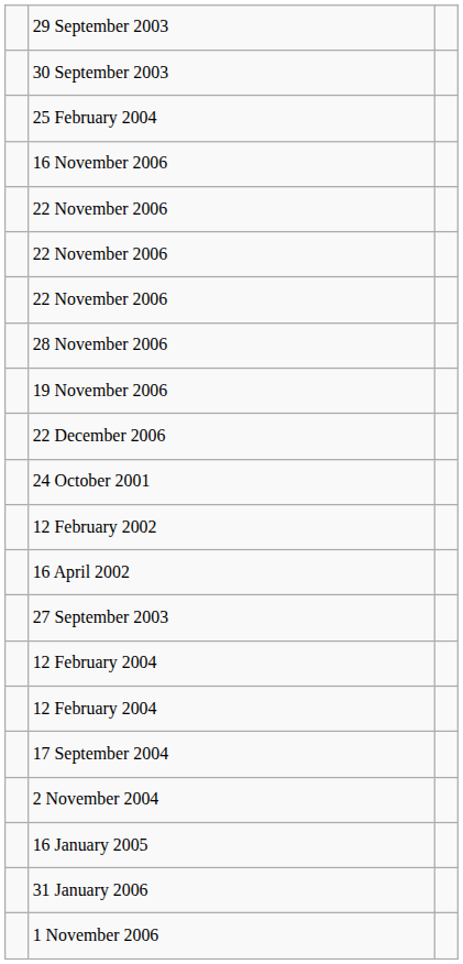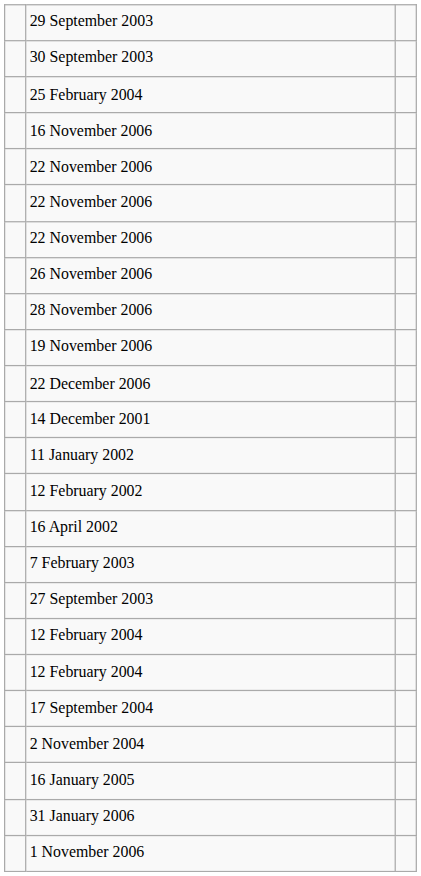 <table class="wikitable" style="font-size: 80%; float: left; width: 26em; margin-right: 1em; height: 700px">
 <tr>
 <td></td>
 <td>29 September 2003</td>
 <td></td>
 </tr>
 <tr>
 <td></td>
 <td>30 September 2003</td>
 <td></td>
 </tr>
 <tr>
 <td></td>
 <td>25 February 2004</td>
 <td></td>
 </tr>
 <tr>
 <td></td>
 <td>16 November 2006</td>
 <td></td>
 </tr>
 <tr>
 <td></td>
 <td>22 November 2006</td>
 <td></td>
 </tr>
 <tr>
 <td></td>
 <td>22 November 2006</td>
 <td></td>
 </tr>
 <tr>
 <td></td>
 <td>22 November 2006</td>
 <td></td>
 </tr>
 <tr>
 <td></td>
+<td>26 November 2006</td>
+<td></td>
+</tr>
+<tr>
+<td></td>
 <td>28 November 2006</td>
 <td></td>
 </tr>
 <tr>
 <td></td>
 <td>19 November 2006</td>
 <td></td>
 </tr>
 <tr>
 <td></td>
 <td>22 December 2006</td>
 <td></td>
 </tr>
 <tr>
 <td></td>
-<td>24 October 2001</td>
+<td>14 December 2001</td>
+<td></td>
+</tr>
+<tr>
+<td></td>
+<td>11 January 2002</td>
 <td></td>
 </tr>
 <tr>
 <td></td>
 <td>12 February 2002</td>
 <td></td>
 </tr>
 <tr>
 <td></td>
 <td>16 April 2002</td>
+<td></td>
+</tr>
+<tr>
+<td></td>
+<td>7 February 2003</td>
 <td></td>
 </tr>
 <tr>
 <td></td>
 <td>27 September 2003</td>
 <td></td>
 </tr>
 <tr>
 <td></td>
 <td>12 February 2004</td>
 <td></td>
 </tr>
 <tr>
 <td></td>
 <td>12 February 2004</td>
 <td></td>
 </tr>
 <tr>
 <td></td>
 <td>17 September 2004</td>
 <td></td>
 </tr>
 <tr>
 <td></td>
 <td>2 November 2004</td>
 <td></td>
 </tr>
 <tr>
 <td></td>
 <td>16 January 2005</td>
 <td></td>
 </tr>
 <tr>
 <td></td>
 <td>31 January 2006</td>
 <td></td>
 </tr>
 <tr>
 <td></td>
 <td>1 November 2006</td>
 <td></td>
 </tr>
 </table>
